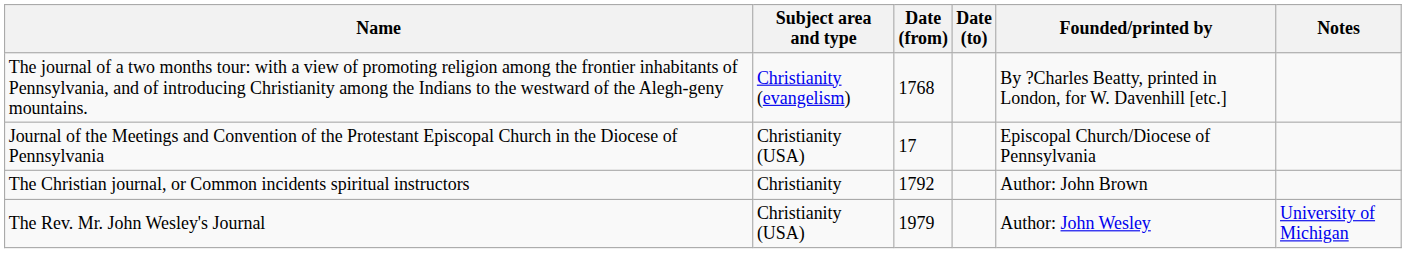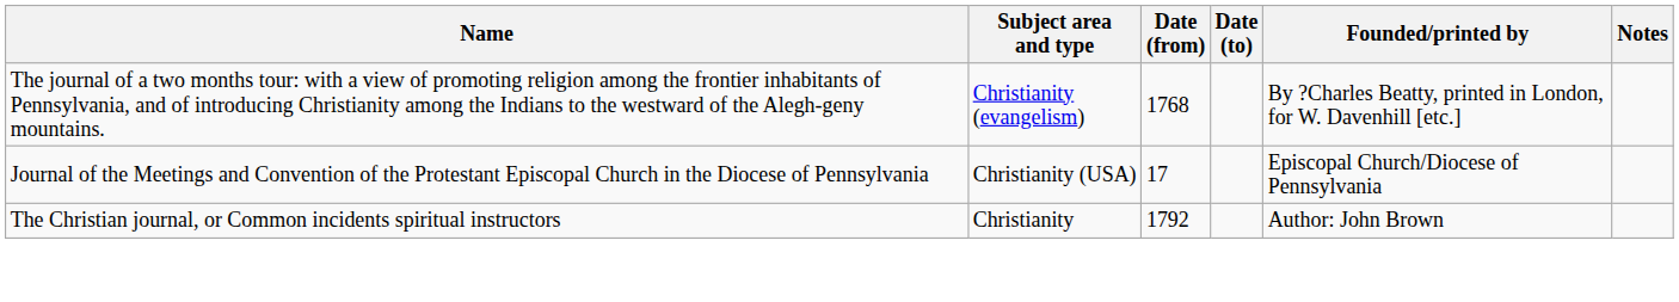 <table class="wikitable sortable">
 <tr>
 <th>Name</th>
 <th>Subject area<br>and type</th>
 <th>Date<br>(from)</th>
 <th>Date<br>(to)</th>
 <th>Founded/printed by</th>
 <th>Notes</th>
 </tr>
 <tr>
 <td>The journal of a two months tour: with a view of promoting religion among the frontier inhabitants of Pennsylvania, and of introducing Christianity among the Indians to the westward of the Alegh-geny mountains.</td>
 <td><a href='#'>Christianity</a> (<a href='#'>evangelism</a>)</td>
 <td>1768</td>
 <td> </td>
 <td>By ?Charles Beatty, printed in London, for W. Davenhill [etc.]</td>
 <td> </td>
 </tr>
 <tr>
 <td>Journal of the Meetings and Convention of the Protestant Episcopal Church in the Diocese of Pennsylvania</td>
 <td>Christianity (USA)</td>
 <td>17</td>
 <td> </td>
 <td>Episcopal Church/Diocese of Pennsylvania</td>
 <td> </td>
 </tr>
 <tr>
 <td>The Christian journal, or Common incidents spiritual instructors</td>
 <td>Christianity</td>
 <td>1792</td>
 <td> </td>
 <td>Author: John Brown</td>
 <td> </td>
 </tr>
-<tr>
-<td>The Rev. Mr. John Wesley's Journal</td>
-<td>Christianity (USA)</td>
-<td>1979</td>
-<td> </td>
-<td>Author: <a href='#'>John Wesley</a></td>
-<td><a href='#'>University of Michigan</a></td>
-</tr>
 </table>
